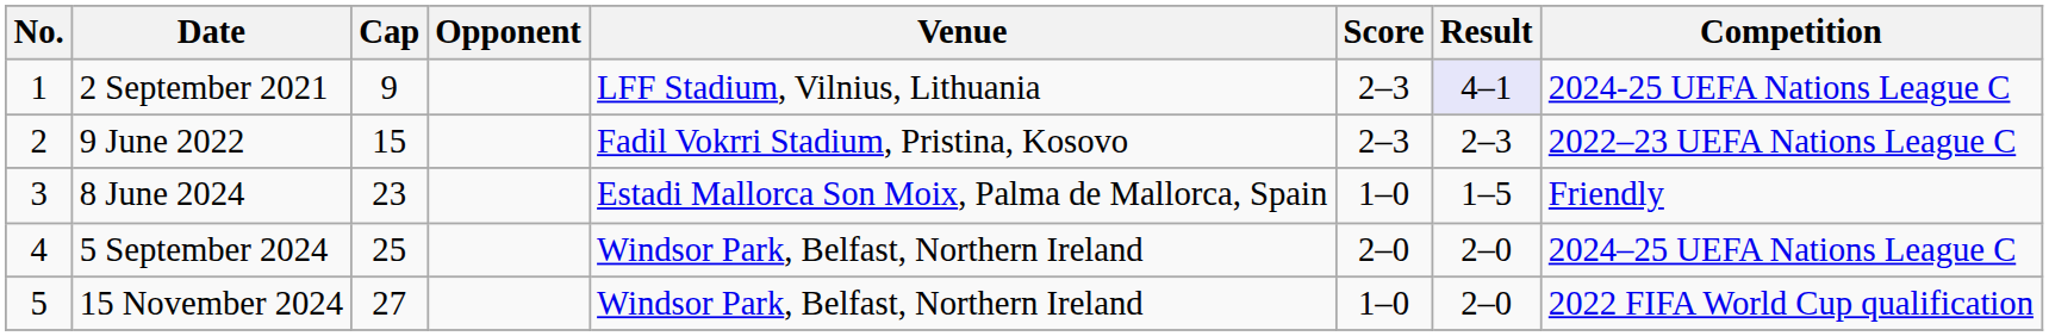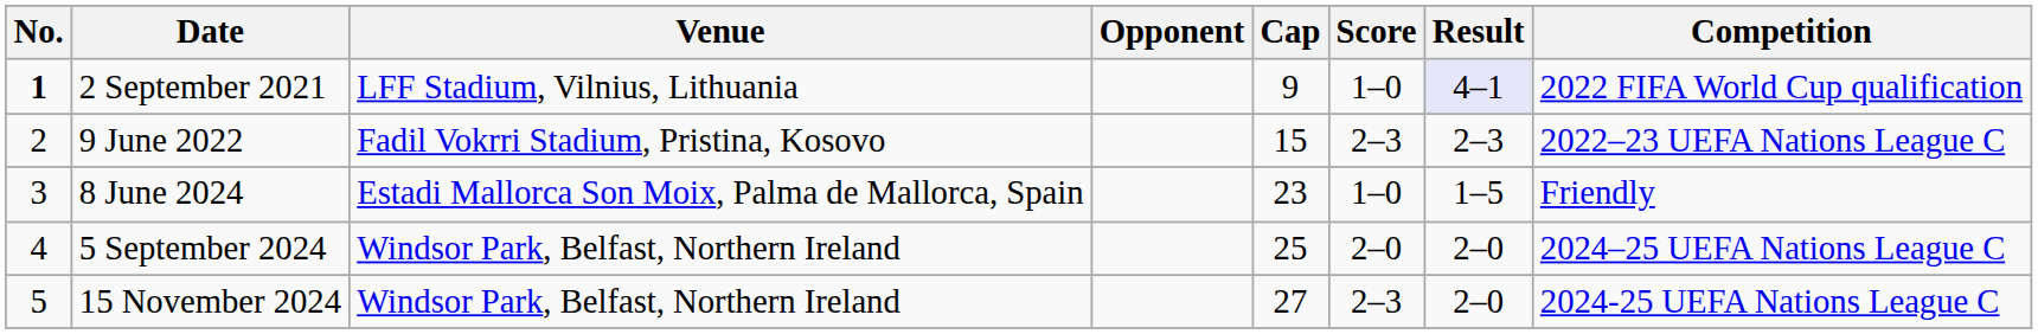 <table class="wikitable sortable">
 <tr>
 <th scope="col">No.</th>
 <th scope="col">Date</th>
+<th scope="col">Venue</th>
+<th scope="col">Opponent</th>
 <th scope="col">Cap</th>
-<th scope="col">Opponent</th>
-<th scope="col">Venue</th>
 <th scope="col">Score</th>
 <th scope="col">Result</th>
 <th scope="col">Competition</th>
 </tr>
 <tr>
-<td align="center">1</td>
+<td align="center"><strong>1</strong></td>
 <td>2 September 2021</td>
+<td><a href='#'>LFF Stadium</a>, Vilnius, Lithuania</td>
+<td></td>
 <td align="center">9</td>
-<td></td>
-<td><a href='#'>LFF Stadium</a>, Vilnius, Lithuania</td>
-<td align="center">2–3</td>
+<td align="center">1–0</td>
 <td align="center" style="background: lavender;">4–1</td>
-<td><a href='#'>2024-25 UEFA Nations League C</a></td>
+<td><a href='#'>2022 FIFA World Cup qualification</a></td>
 </tr>
 <tr>
 <td align="center">2</td>
 <td>9 June 2022</td>
+<td><a href='#'>Fadil Vokrri Stadium</a>, Pristina, Kosovo</td>
+<td></td>
 <td align="center">15</td>
-<td></td>
-<td><a href='#'>Fadil Vokrri Stadium</a>, Pristina, Kosovo</td>
 <td align="center">2–3</td>
 <td align="center">2–3</td>
 <td><a href='#'>2022–23 UEFA Nations League C</a></td>
 </tr>
 <tr>
 <td align="center">3</td>
 <td>8 June 2024</td>
+<td><a href='#'>Estadi Mallorca Son Moix</a>, Palma de Mallorca, Spain</td>
+<td></td>
 <td align="center">23</td>
-<td></td>
-<td><a href='#'>Estadi Mallorca Son Moix</a>, Palma de Mallorca, Spain</td>
 <td align="center">1–0</td>
 <td align="center">1–5</td>
 <td><a href='#'>Friendly</a></td>
 </tr>
 <tr>
 <td align="center">4</td>
 <td>5 September 2024</td>
+<td><a href='#'>Windsor Park</a>, Belfast, Northern Ireland</td>
+<td></td>
 <td align="center">25</td>
-<td></td>
-<td><a href='#'>Windsor Park</a>, Belfast, Northern Ireland</td>
 <td align="center">2–0</td>
 <td align="center">2–0</td>
 <td><a href='#'>2024–25 UEFA Nations League C</a></td>
 </tr>
 <tr>
 <td align="center">5</td>
 <td>15 November 2024</td>
+<td><a href='#'>Windsor Park</a>, Belfast, Northern Ireland</td>
+<td></td>
 <td align="center">27</td>
-<td></td>
-<td><a href='#'>Windsor Park</a>, Belfast, Northern Ireland</td>
-<td align="center">1–0</td>
+<td align="center">2–3</td>
 <td align="center">2–0</td>
-<td><a href='#'>2022 FIFA World Cup qualification</a></td>
+<td><a href='#'>2024-25 UEFA Nations League C</a></td>
 </tr>
 </table>
